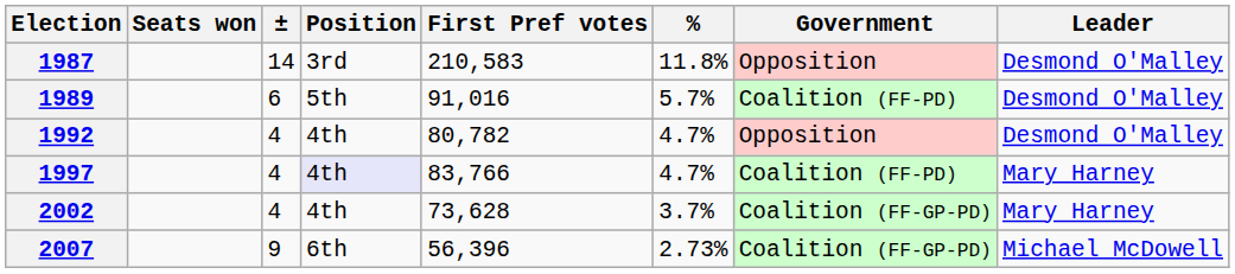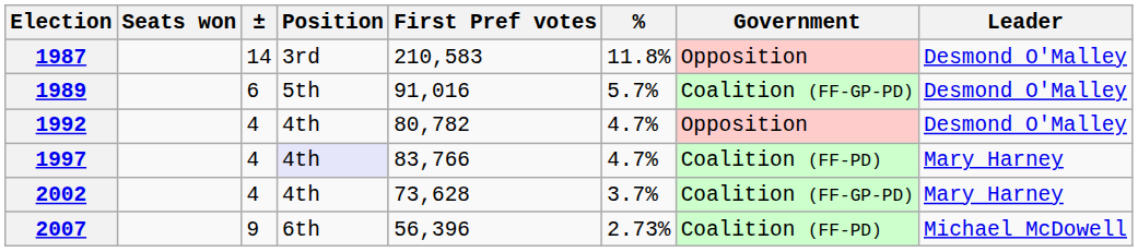 <table class="wikitable">
 <tr>
 <th>Election</th>
 <th>Seats won</th>
 <th>±</th>
 <th>Position</th>
 <th>First Pref votes</th>
 <th>%</th>
 <th>Government</th>
 <th>Leader</th>
 </tr>
 <tr>
 <th><a href='#'>1987</a></th>
 <td></td>
 <td>14</td>
 <td>3rd</td>
 <td>210,583</td>
 <td>11.8%</td>
 <td style="background-color:#FFCCCC">Opposition</td>
 <td><a href='#'>Desmond O'Malley</a></td>
 </tr>
 <tr>
 <th><a href='#'>1989</a></th>
 <td></td>
 <td>6</td>
 <td>5th</td>
 <td>91,016</td>
 <td>5.7%</td>
-<td style="background-color:#CCFFCC">Coalition <small>(FF-PD)</small></td>
+<td style="background-color:#CCFFCC">Coalition <small>(FF-GP-PD)</small></td>
 <td><a href='#'>Desmond O'Malley</a></td>
 </tr>
 <tr>
 <th><a href='#'>1992</a></th>
 <td></td>
 <td>4</td>
 <td>4th</td>
 <td>80,782</td>
 <td>4.7%</td>
 <td style="background-color:#FFCCCC">Opposition</td>
 <td><a href='#'>Desmond O'Malley</a></td>
 </tr>
 <tr>
 <th><a href='#'>1997</a></th>
 <td></td>
 <td>4</td>
 <td style="background: lavender;">4th</td>
 <td>83,766</td>
 <td>4.7%</td>
 <td style="background-color:#CCFFCC">Coalition <small>(FF-PD)</small></td>
 <td><a href='#'>Mary Harney</a></td>
 </tr>
 <tr>
 <th><a href='#'>2002</a></th>
 <td></td>
 <td>4</td>
 <td>4th</td>
 <td>73,628</td>
 <td>3.7%</td>
 <td style="background-color:#CCFFCC">Coalition <small>(FF-GP-PD)</small></td>
 <td><a href='#'>Mary Harney</a></td>
 </tr>
 <tr>
 <th><a href='#'>2007</a></th>
 <td></td>
 <td>9</td>
 <td>6th</td>
 <td>56,396</td>
 <td>2.73%</td>
-<td style="background-color:#CCFFCC">Coalition <small>(FF-GP-PD)</small></td>
+<td style="background-color:#CCFFCC">Coalition <small>(FF-PD)</small></td>
 <td><a href='#'>Michael McDowell</a></td>
 </tr>
 </table>
